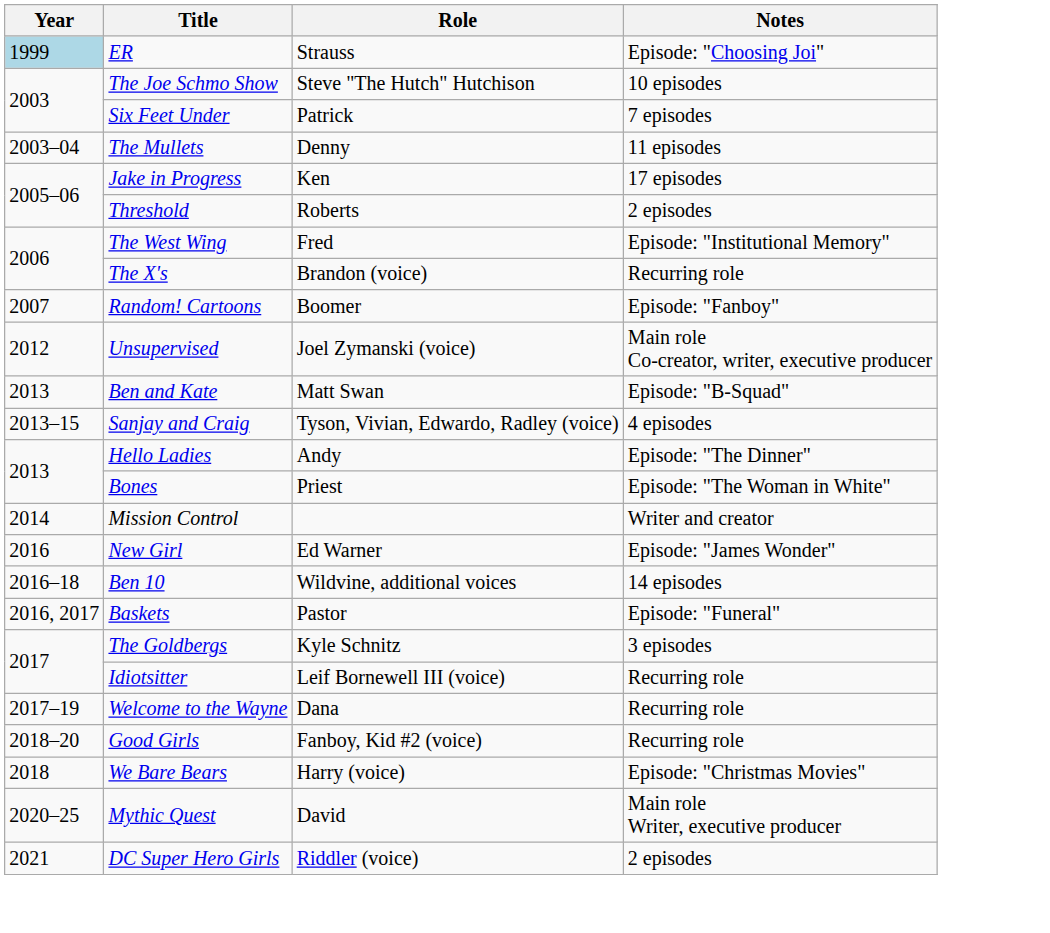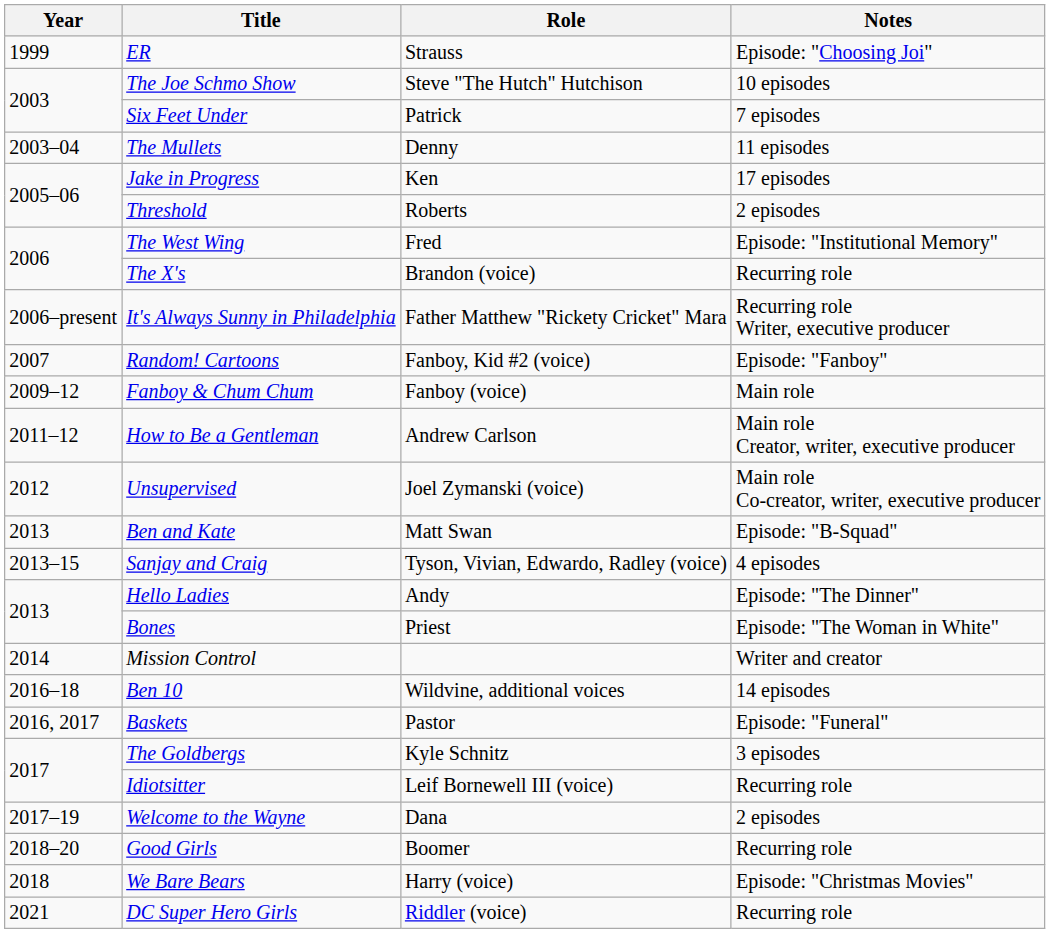 <table class="wikitable sortable">
 <tr>
 <th>Year</th>
 <th>Title</th>
 <th>Role</th>
 <th>Notes</th>
 </tr>
 <tr>
-<td style="background: lightblue;">1999</td>
+<td>1999</td>
 <td><em><a href='#'>ER</a></em></td>
 <td>Strauss</td>
 <td>Episode: "<a href='#'>Choosing Joi</a>"</td>
 </tr>
 <tr>
 <td rowspan="2">2003</td>
 <td><em><a href='#'>The Joe Schmo Show</a></em></td>
 <td>Steve "The Hutch" Hutchison</td>
 <td>10 episodes</td>
 </tr>
 <tr>
 <td><em><a href='#'>Six Feet Under</a></em></td>
 <td>Patrick</td>
 <td>7 episodes</td>
 </tr>
 <tr>
 <td>2003–04</td>
 <td><em><a href='#'>The Mullets</a></em></td>
 <td>Denny</td>
 <td>11 episodes</td>
 </tr>
 <tr>
 <td rowspan="2">2005–06</td>
 <td><em><a href='#'>Jake in Progress</a></em></td>
 <td>Ken</td>
 <td>17 episodes</td>
 </tr>
 <tr>
 <td><em><a href='#'>Threshold</a></em></td>
 <td>Roberts</td>
 <td>2 episodes</td>
 </tr>
 <tr>
 <td rowspan="2">2006</td>
 <td><em><a href='#'>The West Wing</a></em></td>
 <td>Fred</td>
 <td>Episode: "Institutional Memory"</td>
 </tr>
 <tr>
 <td><em><a href='#'>The X's</a></em></td>
 <td>Brandon (voice)</td>
 <td>Recurring role</td>
 </tr>
 <tr>
+<td>2006–present</td>
+<td><em><a href='#'>It's Always Sunny in Philadelphia</a></em></td>
+<td>Father Matthew "Rickety Cricket" Mara</td>
+<td>Recurring role<br>Writer, executive producer</td>
+</tr>
+<tr>
 <td>2007</td>
 <td><em><a href='#'>Random! Cartoons</a></em></td>
-<td>Boomer</td>
+<td>Fanboy, Kid #2 (voice)</td>
 <td>Episode: "Fanboy"</td>
+</tr>
+<tr>
+<td>2009–12</td>
+<td><em><a href='#'>Fanboy & Chum Chum</a></em></td>
+<td>Fanboy (voice)</td>
+<td>Main role</td>
+</tr>
+<tr>
+<td>2011–12</td>
+<td><em><a href='#'>How to Be a Gentleman</a></em></td>
+<td>Andrew Carlson</td>
+<td>Main role<br>Creator, writer, executive producer</td>
 </tr>
 <tr>
 <td>2012</td>
 <td><em><a href='#'>Unsupervised</a></em></td>
 <td>Joel Zymanski (voice)</td>
 <td>Main role<br>Co-creator, writer, executive producer</td>
 </tr>
 <tr>
 <td>2013</td>
 <td><em><a href='#'>Ben and Kate</a></em></td>
 <td>Matt Swan</td>
 <td>Episode: "B-Squad"</td>
 </tr>
 <tr>
 <td>2013–15</td>
 <td><em><a href='#'>Sanjay and Craig</a></em></td>
 <td>Tyson, Vivian, Edwardo, Radley (voice)</td>
 <td>4 episodes</td>
 </tr>
 <tr>
 <td rowspan="2">2013</td>
 <td><em><a href='#'>Hello Ladies</a></em></td>
 <td>Andy</td>
 <td>Episode: "The Dinner"</td>
 </tr>
 <tr>
 <td><em><a href='#'>Bones</a></em></td>
 <td>Priest</td>
 <td>Episode: "The Woman in White"</td>
 </tr>
 <tr>
 <td>2014</td>
 <td><em>Mission Control</em></td>
 <td></td>
 <td>Writer and creator</td>
 </tr>
 <tr>
-<td>2016</td>
-<td><em><a href='#'>New Girl</a></em></td>
-<td>Ed Warner</td>
-<td>Episode: "James Wonder"</td>
-</tr>
-<tr>
 <td>2016–18</td>
 <td><em><a href='#'>Ben 10</a></em></td>
 <td>Wildvine, additional voices</td>
 <td>14 episodes</td>
 </tr>
 <tr>
 <td>2016, 2017</td>
 <td><em><a href='#'>Baskets</a></em></td>
 <td>Pastor</td>
 <td>Episode: "Funeral"</td>
 </tr>
 <tr>
 <td rowspan="2">2017</td>
 <td><em><a href='#'>The Goldbergs</a></em></td>
 <td>Kyle Schnitz</td>
 <td>3 episodes</td>
 </tr>
 <tr>
 <td><em><a href='#'>Idiotsitter</a></em></td>
 <td>Leif Bornewell III (voice)</td>
 <td>Recurring role</td>
 </tr>
 <tr>
 <td>2017–19</td>
 <td><em><a href='#'>Welcome to the Wayne</a></em></td>
 <td>Dana</td>
-<td>Recurring role</td>
+<td>2 episodes</td>
 </tr>
 <tr>
 <td>2018–20</td>
 <td><em><a href='#'>Good Girls</a></em></td>
-<td>Fanboy, Kid #2 (voice)</td>
+<td>Boomer</td>
 <td>Recurring role</td>
 </tr>
 <tr>
 <td>2018</td>
 <td><em><a href='#'>We Bare Bears</a></em></td>
 <td>Harry (voice)</td>
 <td>Episode: "Christmas Movies"</td>
 </tr>
 <tr>
-<td>2020–25</td>
-<td><em><a href='#'>Mythic Quest</a></em></td>
-<td>David</td>
-<td>Main role <br>Writer, executive producer</td>
-</tr>
-<tr>
 <td>2021</td>
 <td><em><a href='#'>DC Super Hero Girls</a></em></td>
 <td><a href='#'>Riddler</a> (voice)</td>
-<td>2 episodes</td>
+<td>Recurring role</td>
 </tr>
 </table>
